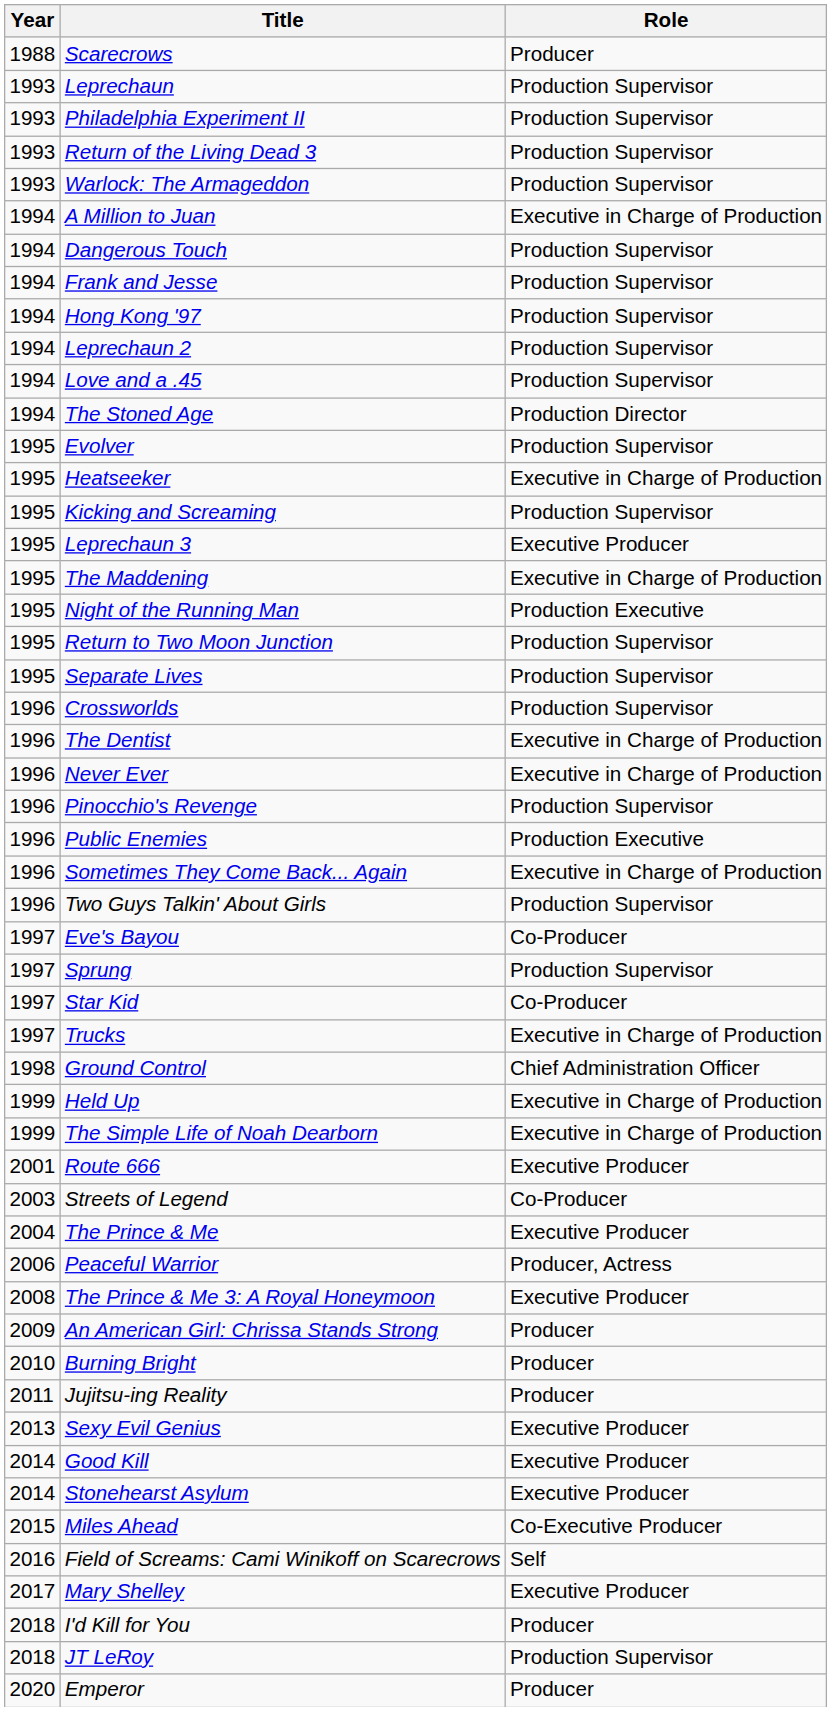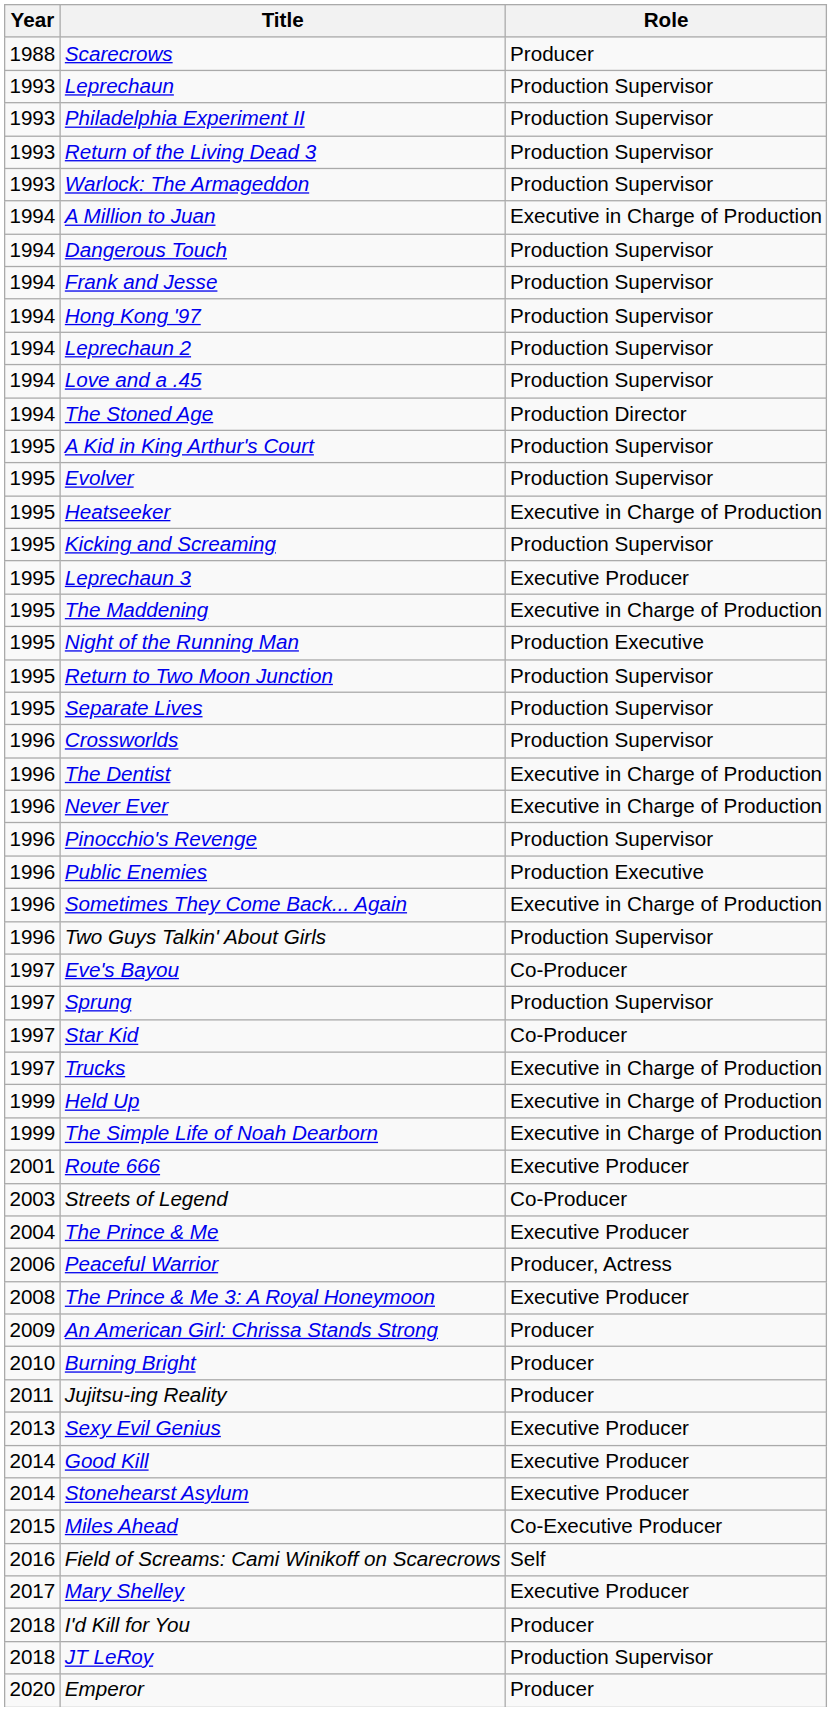 <table class="wikitable sortable">
 <tr>
 <th>Year</th>
 <th>Title</th>
 <th>Role</th>
 </tr>
 <tr>
 <td>1988</td>
 <td><em><a href='#'>Scarecrows</a></em></td>
 <td>Producer</td>
 </tr>
 <tr>
 <td>1993</td>
 <td><em><a href='#'>Leprechaun</a></em></td>
 <td>Production Supervisor</td>
 </tr>
 <tr>
 <td>1993</td>
 <td><em><a href='#'>Philadelphia Experiment II</a></em></td>
 <td>Production Supervisor</td>
 </tr>
 <tr>
 <td>1993</td>
 <td><em><a href='#'>Return of the Living Dead 3</a></em></td>
 <td>Production Supervisor</td>
 </tr>
 <tr>
 <td>1993</td>
 <td><em><a href='#'>Warlock: The Armageddon</a></em></td>
 <td>Production Supervisor</td>
 </tr>
 <tr>
 <td>1994</td>
 <td><em><a href='#'>A Million to Juan</a></em></td>
 <td>Executive in Charge of Production</td>
 </tr>
 <tr>
 <td>1994</td>
 <td><em><a href='#'>Dangerous Touch</a></em></td>
 <td>Production Supervisor</td>
 </tr>
 <tr>
 <td>1994</td>
 <td><em><a href='#'>Frank and Jesse</a></em></td>
 <td>Production Supervisor</td>
 </tr>
 <tr>
 <td>1994</td>
 <td><em><a href='#'>Hong Kong '97</a></em></td>
 <td>Production Supervisor</td>
 </tr>
 <tr>
 <td>1994</td>
 <td><em><a href='#'>Leprechaun 2</a></em></td>
 <td>Production Supervisor</td>
 </tr>
 <tr>
 <td>1994</td>
 <td><em><a href='#'>Love and a .45</a></em></td>
 <td>Production Supervisor</td>
 </tr>
 <tr>
 <td>1994</td>
 <td><em><a href='#'>The Stoned Age</a></em></td>
 <td>Production Director</td>
+</tr>
+<tr>
+<td>1995</td>
+<td><em><a href='#'>A Kid in King Arthur's Court</a></em></td>
+<td>Production Supervisor</td>
 </tr>
 <tr>
 <td>1995</td>
 <td><em><a href='#'>Evolver</a></em></td>
 <td>Production Supervisor</td>
 </tr>
 <tr>
 <td>1995</td>
 <td><em><a href='#'>Heatseeker</a></em></td>
 <td>Executive in Charge of Production</td>
 </tr>
 <tr>
 <td>1995</td>
 <td><em><a href='#'>Kicking and Screaming</a></em></td>
 <td>Production Supervisor</td>
 </tr>
 <tr>
 <td>1995</td>
 <td><em><a href='#'>Leprechaun 3</a></em></td>
 <td>Executive Producer</td>
 </tr>
 <tr>
 <td>1995</td>
 <td><em><a href='#'>The Maddening</a></em></td>
 <td>Executive in Charge of Production</td>
 </tr>
 <tr>
 <td>1995</td>
 <td><em><a href='#'>Night of the Running Man</a></em></td>
 <td>Production Executive</td>
 </tr>
 <tr>
 <td>1995</td>
 <td><em><a href='#'>Return to Two Moon Junction</a></em></td>
 <td>Production Supervisor</td>
 </tr>
 <tr>
 <td>1995</td>
 <td><em><a href='#'>Separate Lives</a></em></td>
 <td>Production Supervisor</td>
 </tr>
 <tr>
 <td>1996</td>
 <td><em><a href='#'>Crossworlds</a></em></td>
 <td>Production Supervisor</td>
 </tr>
 <tr>
 <td>1996</td>
 <td><em><a href='#'>The Dentist</a></em></td>
 <td>Executive in Charge of Production</td>
 </tr>
 <tr>
 <td>1996</td>
 <td><em><a href='#'>Never Ever</a></em></td>
 <td>Executive in Charge of Production</td>
 </tr>
 <tr>
 <td>1996</td>
 <td><em><a href='#'>Pinocchio's Revenge</a></em></td>
 <td>Production Supervisor</td>
 </tr>
 <tr>
 <td>1996</td>
 <td><em><a href='#'>Public Enemies</a></em></td>
 <td>Production Executive</td>
 </tr>
 <tr>
 <td>1996</td>
 <td><em><a href='#'>Sometimes They Come Back... Again</a></em></td>
 <td>Executive in Charge of Production</td>
 </tr>
 <tr>
 <td>1996</td>
 <td><em>Two Guys Talkin' About Girls</em></td>
 <td>Production Supervisor</td>
 </tr>
 <tr>
 <td>1997</td>
 <td><em><a href='#'>Eve's Bayou</a></em></td>
 <td>Co-Producer</td>
 </tr>
 <tr>
 <td>1997</td>
 <td><em><a href='#'>Sprung</a></em></td>
 <td>Production Supervisor</td>
 </tr>
 <tr>
 <td>1997</td>
 <td><em><a href='#'>Star Kid</a></em></td>
 <td>Co-Producer</td>
 </tr>
 <tr>
 <td>1997</td>
 <td><em><a href='#'>Trucks</a></em></td>
 <td>Executive in Charge of Production</td>
 </tr>
 <tr>
-<td>1998</td>
-<td><em><a href='#'>Ground Control</a></em></td>
-<td>Chief Administration Officer</td>
-</tr>
-<tr>
 <td>1999</td>
 <td><em><a href='#'>Held Up</a></em></td>
 <td>Executive in Charge of Production</td>
 </tr>
 <tr>
 <td>1999</td>
 <td><em><a href='#'>The Simple Life of Noah Dearborn</a></em></td>
 <td>Executive in Charge of Production</td>
 </tr>
 <tr>
 <td>2001</td>
 <td><em><a href='#'>Route 666</a></em></td>
 <td>Executive Producer</td>
 </tr>
 <tr>
 <td>2003</td>
 <td><em>Streets of Legend</em></td>
 <td>Co-Producer</td>
 </tr>
 <tr>
 <td>2004</td>
 <td><em><a href='#'>The Prince & Me</a></em></td>
 <td>Executive Producer</td>
 </tr>
 <tr>
 <td>2006</td>
 <td><em><a href='#'>Peaceful Warrior</a></em></td>
 <td>Producer, Actress</td>
 </tr>
 <tr>
 <td>2008</td>
 <td><em><a href='#'>The Prince & Me 3: A Royal Honeymoon</a></em></td>
 <td>Executive Producer</td>
 </tr>
 <tr>
 <td>2009</td>
 <td><em><a href='#'>An American Girl: Chrissa Stands Strong</a></em></td>
 <td>Producer</td>
 </tr>
 <tr>
 <td>2010</td>
 <td><em><a href='#'>Burning Bright</a></em></td>
 <td>Producer</td>
 </tr>
 <tr>
 <td>2011</td>
 <td><em>Jujitsu-ing Reality</em></td>
 <td>Producer</td>
 </tr>
 <tr>
 <td>2013</td>
 <td><em><a href='#'>Sexy Evil Genius</a></em></td>
 <td>Executive Producer</td>
 </tr>
 <tr>
 <td>2014</td>
 <td><em><a href='#'>Good Kill</a></em></td>
 <td>Executive Producer</td>
 </tr>
 <tr>
 <td>2014</td>
 <td><em><a href='#'>Stonehearst Asylum</a></em></td>
 <td>Executive Producer</td>
 </tr>
 <tr>
 <td>2015</td>
 <td><em><a href='#'>Miles Ahead</a></em></td>
 <td>Co-Executive Producer</td>
 </tr>
 <tr>
 <td>2016</td>
 <td><em>Field of Screams: Cami Winikoff on Scarecrows</em></td>
 <td>Self</td>
 </tr>
 <tr>
 <td>2017</td>
 <td><em><a href='#'>Mary Shelley</a></em></td>
 <td>Executive Producer</td>
 </tr>
 <tr>
 <td>2018</td>
 <td><em>I'd Kill for You</em></td>
 <td>Producer</td>
 </tr>
 <tr>
 <td>2018</td>
 <td><em><a href='#'>JT LeRoy</a></em></td>
 <td>Production Supervisor</td>
 </tr>
 <tr>
 <td>2020</td>
 <td><em>Emperor</em></td>
 <td>Producer</td>
 </tr>
 </table>
